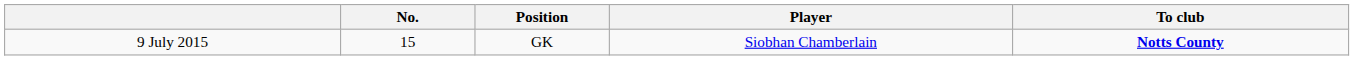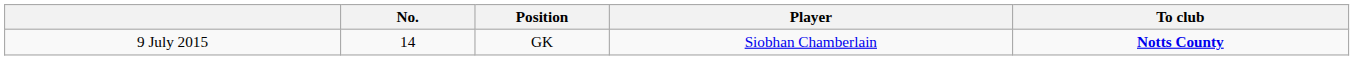 <table class="wikitable sortable" style="width:95%; text-align:center; font-size:85%; text-align:center;">
 <tr>
 <th width="25%"></th>
 <th width="10%">No.</th>
 <th width="10%">Position</th>
 <th>Player</th>
 <th width="25%">To club</th>
 </tr>
 <tr>
 <td>9 July 2015</td>
-<td>15</td>
+<td>14</td>
 <td>GK</td>
 <td><em></em> <a href='#'>Siobhan Chamberlain</a></td>
 <td><strong><em></em> <a href='#'>Notts County</a></strong></td>
 </tr>
 </table>
